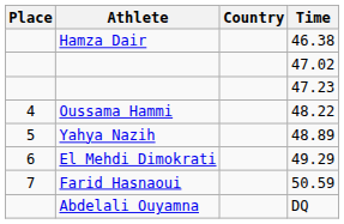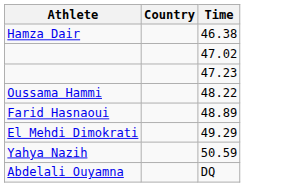 <table class="wikitable">
 <tr>
-<th>Place</th>
 <th>Athlete</th>
 <th>Country</th>
 <th>Time</th>
 </tr>
 <tr>
-<td align=center></td>
 <td><a href='#'>Hamza Dair</a></td>
 <td></td>
 <td>46.38</td>
 </tr>
 <tr>
-<td align=center></td>
 <td></td>
 <td></td>
 <td>47.02</td>
 </tr>
 <tr>
-<td align=center></td>
 <td></td>
 <td></td>
 <td>47.23</td>
 </tr>
 <tr>
-<td align=center>4</td>
 <td><a href='#'>Oussama Hammi</a></td>
 <td></td>
 <td>48.22</td>
 </tr>
 <tr>
-<td align=center>5</td>
-<td><a href='#'>Yahya Nazih</a></td>
+<td><a href='#'>Farid Hasnaoui</a></td>
 <td></td>
 <td>48.89</td>
 </tr>
 <tr>
-<td align=center>6</td>
 <td><a href='#'>El Mehdi Dimokrati</a></td>
 <td></td>
 <td>49.29</td>
 </tr>
 <tr>
-<td align=center>7</td>
-<td><a href='#'>Farid Hasnaoui</a></td>
+<td><a href='#'>Yahya Nazih</a></td>
 <td></td>
 <td>50.59</td>
 </tr>
 <tr>
-<td align=center></td>
 <td><a href='#'>Abdelali Ouyamna</a></td>
 <td></td>
 <td>DQ</td>
 </tr>
 </table>
